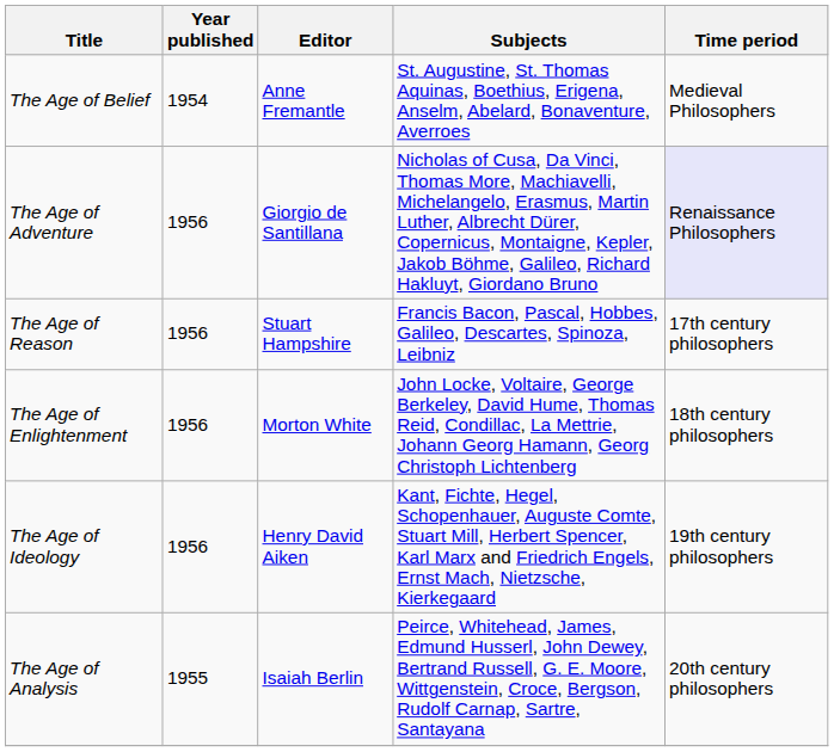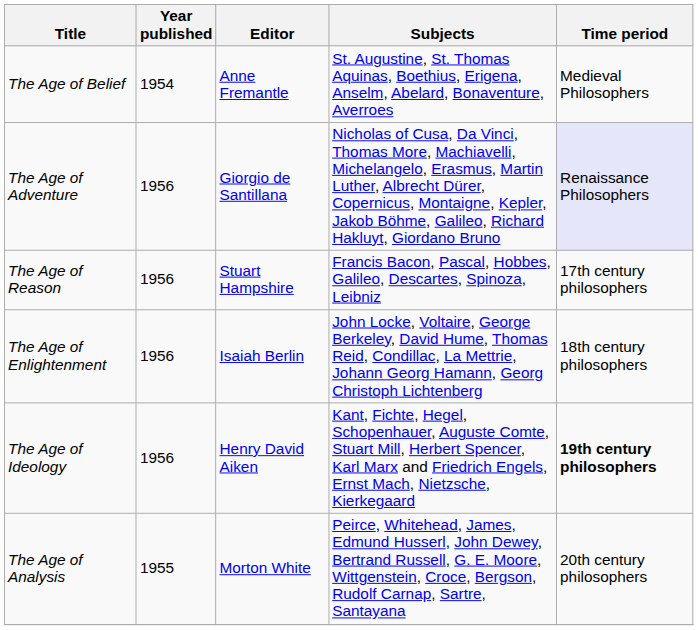 <table class="wikitable sortable">
 <tr bgcolor="#CCCCCC">
 <th align="center" valign="bottom" width="130">Title</th>
 <th align="center" valign="bottom" width="50">Year published</th>
 <th align="center" valign="bottom" width="110">Editor</th>
 <th align="center" valign="bottom" width="230">Subjects</th>
 <th align="center" valign="bottom" width="135">Time period</th>
 </tr>
 <tr>
 <td><em>The Age of Belief</em></td>
 <td>1954</td>
 <td><a href='#'>Anne Fremantle</a></td>
 <td><a href='#'>St. Augustine</a>, <a href='#'>St. Thomas Aquinas</a>, <a href='#'>Boethius</a>, <a href='#'>Erigena</a>, <a href='#'>Anselm</a>, <a href='#'>Abelard</a>, <a href='#'>Bonaventure</a>, <a href='#'>Averroes</a></td>
 <td>Medieval Philosophers</td>
 </tr>
 <tr>
 <td><em>The Age of Adventure</em></td>
 <td>1956</td>
 <td><a href='#'>Giorgio de Santillana</a></td>
 <td><a href='#'>Nicholas of Cusa</a>, <a href='#'>Da Vinci</a>, <a href='#'>Thomas More</a>, <a href='#'>Machiavelli</a>, <a href='#'>Michelangelo</a>, <a href='#'>Erasmus</a>, <a href='#'>Martin Luther</a>, <a href='#'>Albrecht Dürer</a>, <a href='#'>Copernicus</a>, <a href='#'>Montaigne</a>, <a href='#'>Kepler</a>, <a href='#'>Jakob Böhme</a>, <a href='#'>Galileo</a>, <a href='#'>Richard Hakluyt</a>, <a href='#'>Giordano Bruno</a></td>
 <td style="background: lavender;">Renaissance Philosophers</td>
 </tr>
 <tr>
 <td><em>The Age of Reason</em></td>
 <td>1956</td>
 <td><a href='#'>Stuart Hampshire</a></td>
 <td><a href='#'>Francis Bacon</a>, <a href='#'>Pascal</a>, <a href='#'>Hobbes</a>, <a href='#'>Galileo</a>, <a href='#'>Descartes</a>, <a href='#'>Spinoza</a>, <a href='#'>Leibniz</a></td>
 <td>17th century philosophers</td>
 </tr>
 <tr>
 <td><em>The Age of Enlightenment</em></td>
 <td>1956</td>
-<td><a href='#'>Morton White</a></td>
+<td><a href='#'>Isaiah Berlin</a></td>
 <td><a href='#'>John Locke</a>, <a href='#'>Voltaire</a>, <a href='#'>George Berkeley</a>, <a href='#'>David Hume</a>, <a href='#'>Thomas Reid</a>, <a href='#'>Condillac</a>, <a href='#'>La Mettrie</a>, <a href='#'>Johann Georg Hamann</a>, <a href='#'>Georg Christoph Lichtenberg</a></td>
 <td>18th century philosophers</td>
 </tr>
 <tr>
 <td><em>The Age of Ideology</em></td>
 <td>1956</td>
 <td><a href='#'>Henry David Aiken</a></td>
 <td><a href='#'>Kant</a>, <a href='#'>Fichte</a>, <a href='#'>Hegel</a>, <a href='#'>Schopenhauer</a>, <a href='#'>Auguste Comte</a>, <a href='#'>Stuart Mill</a>, <a href='#'>Herbert Spencer</a>, <a href='#'>Karl Marx</a> and <a href='#'>Friedrich Engels</a>, <a href='#'>Ernst Mach</a>, <a href='#'>Nietzsche</a>, <a href='#'>Kierkegaard</a></td>
-<td>19th century philosophers</td>
+<td><strong>19th century philosophers</strong></td>
 </tr>
 <tr>
 <td><em>The Age of Analysis</em></td>
 <td>1955</td>
-<td><a href='#'>Isaiah Berlin</a></td>
+<td><a href='#'>Morton White</a></td>
 <td><a href='#'>Peirce</a>, <a href='#'>Whitehead</a>, <a href='#'>James</a>, <a href='#'>Edmund Husserl</a>, <a href='#'>John Dewey</a>, <a href='#'>Bertrand Russell</a>, <a href='#'>G. E. Moore</a>, <a href='#'>Wittgenstein</a>, <a href='#'>Croce</a>, <a href='#'>Bergson</a>, <a href='#'>Rudolf Carnap</a>, <a href='#'>Sartre</a>, <a href='#'>Santayana</a></td>
 <td>20th century philosophers</td>
 </tr>
 <tr>
 </tr>
 </table>
